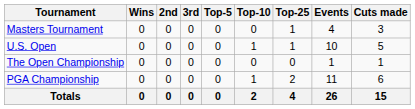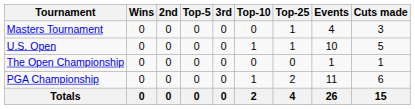 <table class=wikitable style=text-align:center>
 <tr>
 <th>Tournament</th>
 <th>Wins</th>
 <th>2nd</th>
+<th>Top-5</th>
 <th>3rd</th>
-<th>Top-5</th>
 <th>Top-10</th>
 <th>Top-25</th>
 <th>Events</th>
 <th>Cuts made</th>
 </tr>
 <tr>
 <td align=left><a href='#'>Masters Tournament</a></td>
 <td>0</td>
 <td>0</td>
 <td>0</td>
 <td>0</td>
 <td>0</td>
 <td>1</td>
 <td>4</td>
 <td>3</td>
 </tr>
 <tr>
 <td align=left><a href='#'>U.S. Open</a></td>
 <td>0</td>
 <td>0</td>
 <td>0</td>
 <td>0</td>
 <td>1</td>
 <td>1</td>
 <td>10</td>
 <td>5</td>
 </tr>
 <tr>
 <td align=left><a href='#'>The Open Championship</a></td>
 <td>0</td>
 <td>0</td>
 <td>0</td>
 <td>0</td>
 <td>0</td>
 <td>0</td>
 <td>1</td>
 <td>1</td>
 </tr>
 <tr>
 <td align=left><a href='#'>PGA Championship</a></td>
 <td>0</td>
 <td>0</td>
 <td>0</td>
 <td>0</td>
 <td>1</td>
 <td>2</td>
 <td>11</td>
 <td>6</td>
 </tr>
 <tr>
 <th>Totals</th>
 <th>0</th>
 <th>0</th>
 <th>0</th>
 <th>0</th>
 <th>2</th>
 <th>4</th>
 <th>26</th>
 <th>15</th>
 </tr>
 </table>
